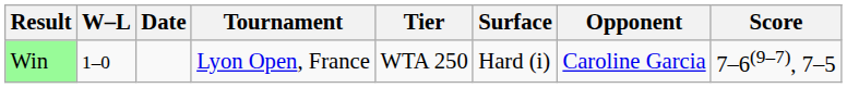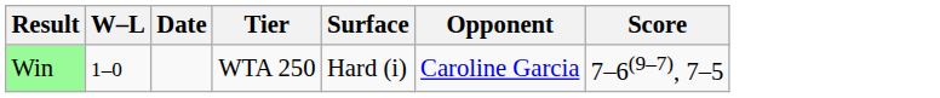 <table class="wikitable">
 <tr>
 <th>Result</th>
 <th class="unsortable">W–L</th>
 <th>Date</th>
-<th>Tournament</th>
 <th>Tier</th>
 <th>Surface</th>
 <th>Opponent</th>
 <th class="unsortable">Score</th>
 </tr>
 <tr>
 <td bgcolor=98FB98>Win</td>
 <td><small>1–0</small></td>
 <td><a href='#'></a></td>
-<td><a href='#'>Lyon Open</a>, France</td>
 <td>WTA 250</td>
 <td>Hard (i)</td>
 <td> <a href='#'>Caroline Garcia</a></td>
 <td>7–6<sup>(9–7)</sup>, 7–5</td>
 </tr>
 </table>
